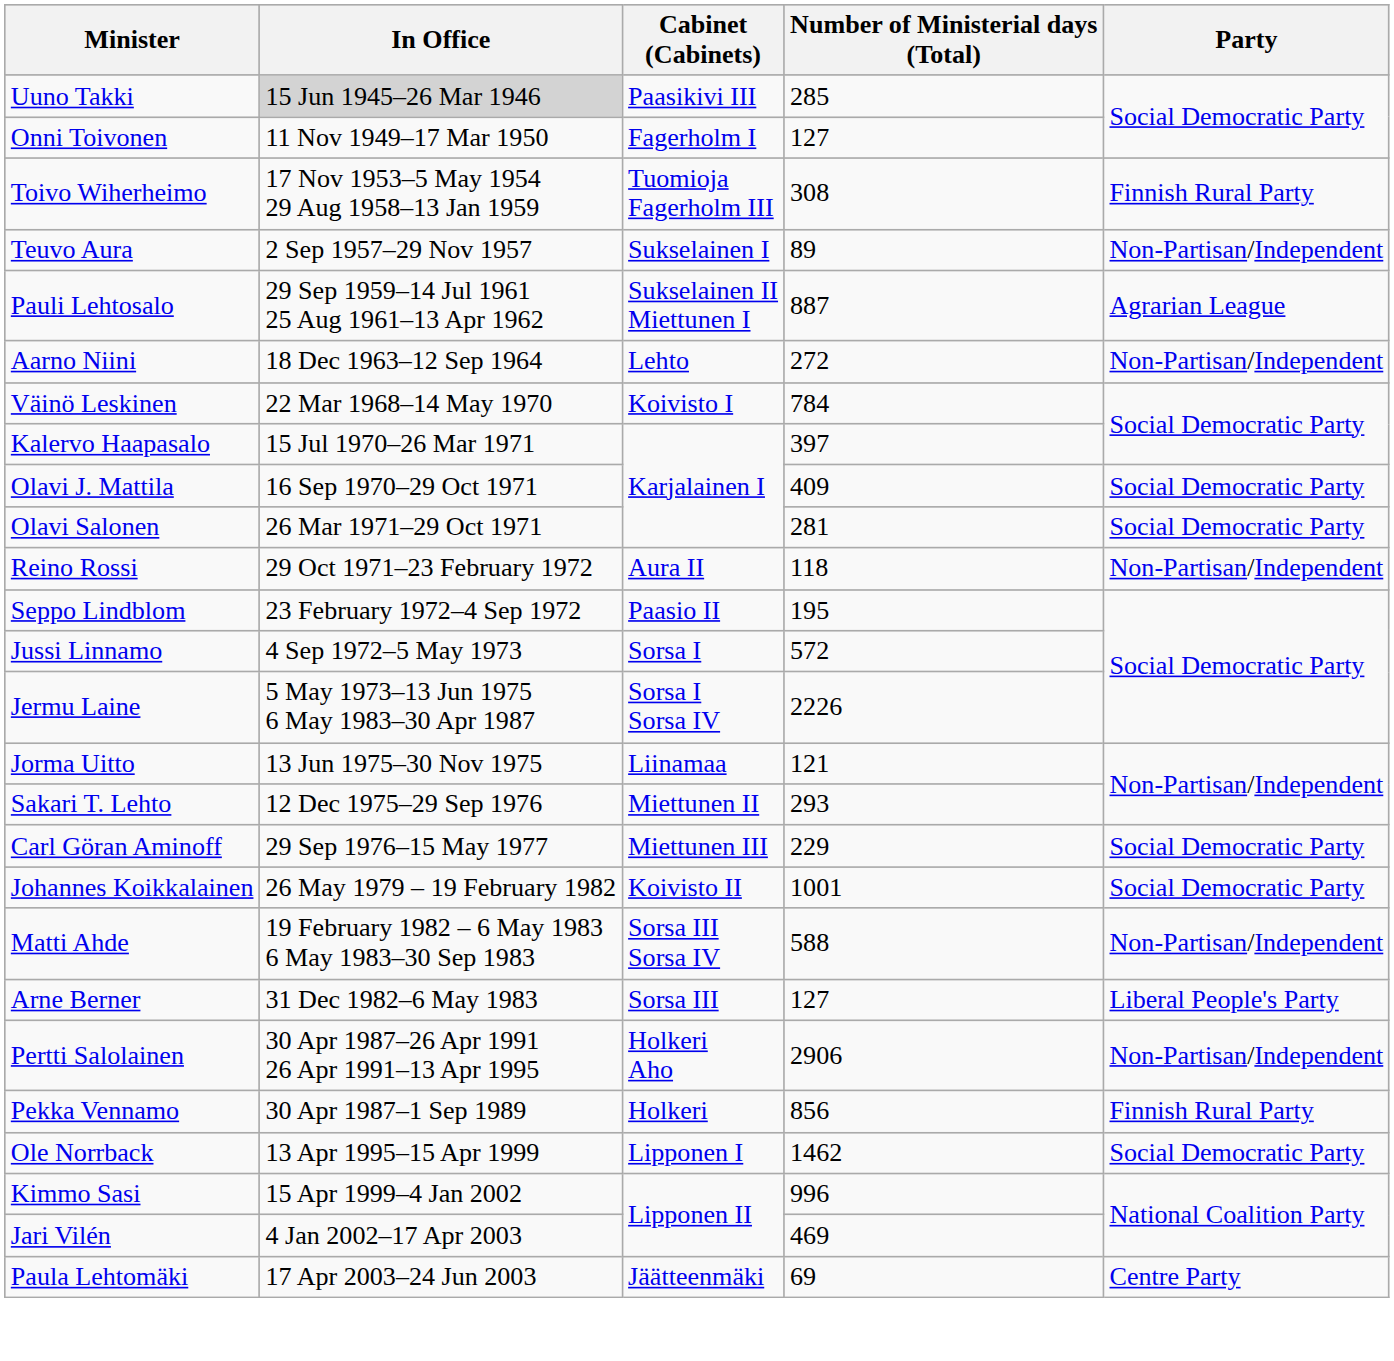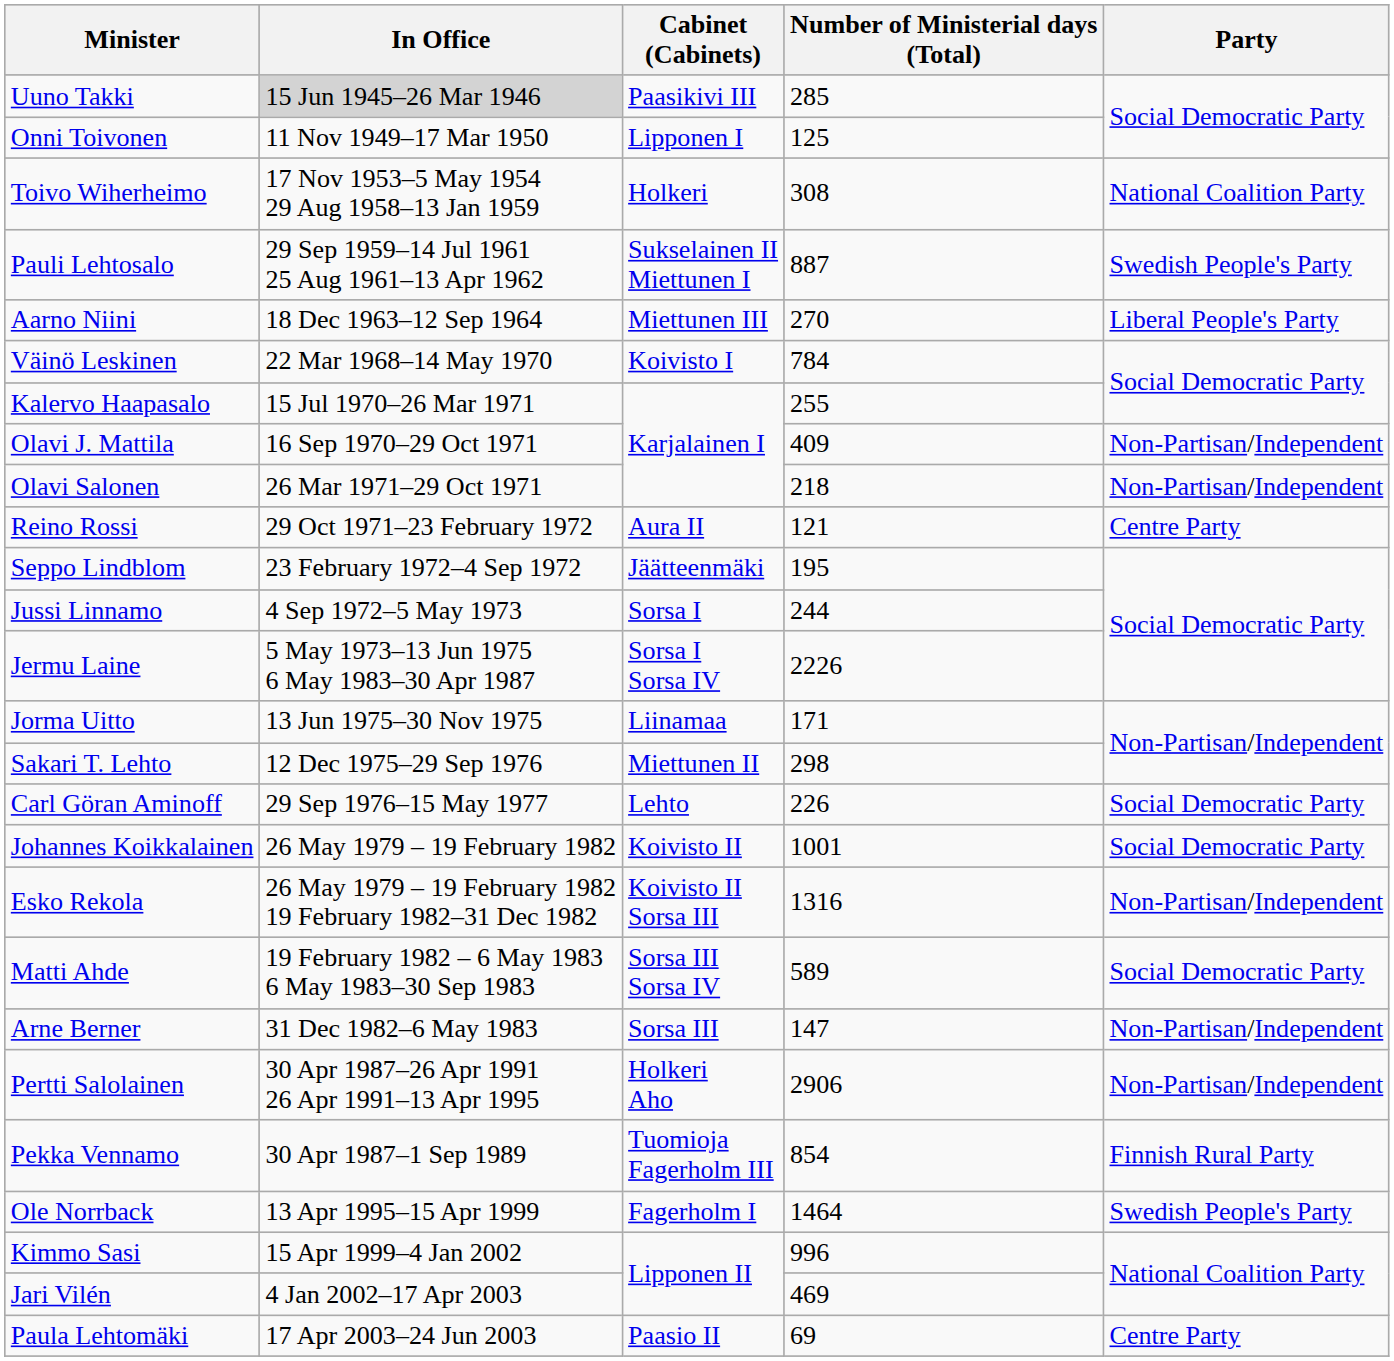 <table class="wikitable">
 <tr>
 <th>Minister</th>
 <th>In Office</th>
 <th>Cabinet<br>(Cabinets)</th>
 <th>Number of Ministerial days <br>(Total)</th>
 <th>Party</th>
 </tr>
 <tr>
 <td><a href='#'>Uuno Takki</a></td>
 <td style="background: lightgrey;">15 Jun 1945–26  Mar  1946</td>
 <td><a href='#'>Paasikivi III</a></td>
 <td>285</td>
 <td rowspan=2><a href='#'>Social Democratic Party</a></td>
 </tr>
 <tr>
 <td><a href='#'>Onni Toivonen</a></td>
 <td>11 Nov 1949–17  Mar  1950</td>
-<td><a href='#'>Fagerholm I</a></td>
-<td>127</td>
+<td><a href='#'>Lipponen I</a></td>
+<td>125</td>
 </tr>
 <tr>
 <td><a href='#'>Toivo Wiherheimo</a></td>
 <td>17 Nov 1953–5 May 1954<br>29 Aug 1958–13 Jan 1959</td>
-<td><a href='#'>Tuomioja</a><br><a href='#'>Fagerholm III</a></td>
+<td><a href='#'>Holkeri</a></td>
 <td>308</td>
-<td><a href='#'>Finnish Rural Party</a></td>
-</tr>
-<tr>
-<td><a href='#'>Teuvo Aura</a></td>
-<td>2 Sep 1957–29 Nov 1957</td>
-<td><a href='#'>Sukselainen I</a></td>
-<td>89</td>
-<td><a href='#'>Non-Partisan</a>/<a href='#'>Independent</a></td>
+<td><a href='#'>National Coalition Party</a></td>
 </tr>
 <tr>
 <td><a href='#'>Pauli Lehtosalo</a></td>
 <td>29 Sep 1959–14 Jul 1961<br>25 Aug 1961–13 Apr 1962</td>
 <td><a href='#'>Sukselainen II</a><br><a href='#'>Miettunen I</a></td>
 <td>887</td>
-<td><a href='#'>Agrarian League</a></td>
+<td><a href='#'>Swedish People's Party</a></td>
 </tr>
 <tr>
 <td><a href='#'>Aarno Niini</a></td>
 <td>18 Dec 1963–12 Sep 1964</td>
-<td><a href='#'>Lehto</a></td>
-<td>272</td>
-<td><a href='#'>Non-Partisan</a>/<a href='#'>Independent</a></td>
+<td><a href='#'>Miettunen III</a></td>
+<td>270</td>
+<td><a href='#'>Liberal People's Party</a></td>
 </tr>
 <tr>
 <td><a href='#'>Väinö Leskinen</a></td>
 <td>22  Mar  1968–14 May 1970</td>
 <td><a href='#'>Koivisto I</a></td>
 <td>784</td>
 <td rowspan=2><a href='#'>Social Democratic Party</a></td>
 </tr>
 <tr>
 <td><a href='#'>Kalervo Haapasalo</a></td>
 <td>15 Jul 1970–26  Mar  1971</td>
 <td rowspan=3><a href='#'>Karjalainen I</a></td>
-<td>397</td>
+<td>255</td>
 </tr>
 <tr>
 <td><a href='#'>Olavi J. Mattila</a></td>
 <td>16 Sep 1970–29 Oct 1971</td>
 <td>409</td>
-<td><a href='#'>Social Democratic Party</a></td>
+<td><a href='#'>Non-Partisan</a>/<a href='#'>Independent</a></td>
 </tr>
 <tr>
 <td><a href='#'>Olavi Salonen</a></td>
 <td>26  Mar  1971–29 Oct 1971</td>
-<td>281</td>
-<td><a href='#'>Social Democratic Party</a></td>
+<td>218</td>
+<td><a href='#'>Non-Partisan</a>/<a href='#'>Independent</a></td>
 </tr>
 <tr>
 <td><a href='#'>Reino Rossi</a></td>
 <td>29 Oct 1971–23  February 1972</td>
 <td><a href='#'>Aura II</a></td>
-<td>118</td>
-<td><a href='#'>Non-Partisan</a>/<a href='#'>Independent</a></td>
+<td>121</td>
+<td><a href='#'>Centre Party</a></td>
 </tr>
 <tr>
 <td><a href='#'>Seppo Lindblom</a></td>
 <td>23  February 1972–4 Sep 1972</td>
-<td><a href='#'>Paasio II</a></td>
+<td><a href='#'>Jäätteenmäki</a></td>
 <td>195</td>
 <td rowspan=3><a href='#'>Social Democratic Party</a></td>
 </tr>
 <tr>
 <td><a href='#'>Jussi Linnamo</a></td>
 <td>4 Sep 1972–5 May 1973</td>
 <td><a href='#'>Sorsa I</a></td>
-<td>572</td>
+<td>244</td>
 </tr>
 <tr>
 <td><a href='#'>Jermu Laine</a></td>
 <td>5 May 1973–13 Jun 1975<br>6 May 1983–30 Apr 1987</td>
 <td><a href='#'>Sorsa I</a><br><a href='#'>Sorsa IV</a></td>
 <td>2226</td>
 </tr>
 <tr>
 <td><a href='#'>Jorma Uitto</a></td>
 <td>13 Jun 1975–30 Nov 1975</td>
 <td><a href='#'>Liinamaa</a></td>
-<td>121</td>
+<td>171</td>
 <td rowspan=2><a href='#'>Non-Partisan</a>/<a href='#'>Independent</a></td>
 </tr>
 <tr>
 <td><a href='#'>Sakari T. Lehto</a></td>
 <td>12 Dec 1975–29 Sep 1976</td>
 <td><a href='#'>Miettunen II</a></td>
-<td>293</td>
+<td>298</td>
 </tr>
 <tr>
 <td><a href='#'>Carl Göran Aminoff</a></td>
 <td>29 Sep 1976–15 May 1977</td>
-<td><a href='#'>Miettunen III</a></td>
-<td>229</td>
+<td><a href='#'>Lehto</a></td>
+<td>226</td>
 <td><a href='#'>Social Democratic Party</a></td>
 </tr>
 <tr>
 <td><a href='#'>Johannes Koikkalainen</a></td>
 <td>26 May 1979 – 19  February 1982</td>
 <td><a href='#'>Koivisto II</a></td>
 <td>1001</td>
 <td><a href='#'>Social Democratic Party</a></td>
 </tr>
 <tr>
+<td><a href='#'>Esko Rekola</a></td>
+<td>26 May 1979 – 19  February 1982<br>19  February 1982–31 Dec 1982</td>
+<td><a href='#'>Koivisto II</a><br> <a href='#'>Sorsa III</a></td>
+<td>1316</td>
+<td><a href='#'>Non-Partisan</a>/<a href='#'>Independent</a></td>
+</tr>
+<tr>
 <td><a href='#'>Matti Ahde</a></td>
 <td>19  February 1982 – 6 May 1983<br>6 May 1983–30 Sep 1983</td>
 <td><a href='#'>Sorsa III</a><br><a href='#'>Sorsa IV</a></td>
-<td>588</td>
-<td><a href='#'>Non-Partisan</a>/<a href='#'>Independent</a></td>
+<td>589</td>
+<td><a href='#'>Social Democratic Party</a></td>
 </tr>
 <tr>
 <td><a href='#'>Arne Berner</a></td>
 <td>31 Dec 1982–6 May 1983</td>
 <td><a href='#'>Sorsa III</a></td>
-<td>127</td>
-<td><a href='#'>Liberal People's Party</a></td>
+<td>147</td>
+<td><a href='#'>Non-Partisan</a>/<a href='#'>Independent</a></td>
 </tr>
 <tr>
 <td><a href='#'>Pertti Salolainen</a></td>
 <td>30 Apr 1987–26 Apr 1991<br>26 Apr 1991–13 Apr 1995</td>
 <td><a href='#'>Holkeri</a><br><a href='#'>Aho</a></td>
 <td>2906</td>
 <td><a href='#'>Non-Partisan</a>/<a href='#'>Independent</a></td>
 </tr>
 <tr>
 <td><a href='#'>Pekka Vennamo</a></td>
 <td>30 Apr 1987–1 Sep 1989</td>
-<td><a href='#'>Holkeri</a></td>
-<td>856</td>
+<td><a href='#'>Tuomioja</a><br><a href='#'>Fagerholm III</a></td>
+<td>854</td>
 <td><a href='#'>Finnish Rural Party</a></td>
 </tr>
 <tr>
 <td><a href='#'>Ole Norrback</a></td>
 <td>13 Apr 1995–15 Apr 1999</td>
-<td><a href='#'>Lipponen I</a></td>
-<td>1462</td>
-<td><a href='#'>Social Democratic Party</a></td>
+<td><a href='#'>Fagerholm I</a></td>
+<td>1464</td>
+<td><a href='#'>Swedish People's Party</a></td>
 </tr>
 <tr>
 <td><a href='#'>Kimmo Sasi</a></td>
 <td>15 Apr 1999–4 Jan 2002</td>
 <td rowspan=2><a href='#'>Lipponen II</a></td>
 <td>996</td>
 <td rowspan=2><a href='#'>National Coalition Party</a></td>
 </tr>
 <tr>
 <td><a href='#'>Jari Vilén</a></td>
 <td>4 Jan 2002–17 Apr 2003</td>
 <td>469</td>
 </tr>
 <tr>
 <td><a href='#'>Paula Lehtomäki</a></td>
 <td>17 Apr 2003–24 Jun 2003</td>
-<td><a href='#'>Jäätteenmäki</a></td>
+<td><a href='#'>Paasio II</a></td>
 <td>69</td>
 <td><a href='#'>Centre Party</a></td>
 </tr>
 </table>
